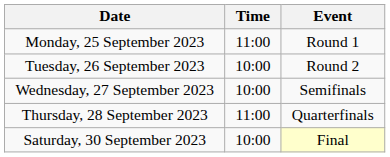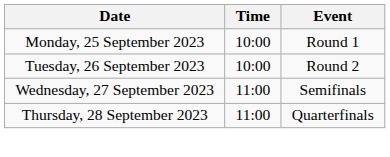 <table class = "wikitable" style="text-align:center;">
 <tr>
 <th width=220>Date</th>
 <th width=50>Time</th>
 <th width=100>Event</th>
 </tr>
 <tr>
 <td>Monday, 25 September 2023</td>
-<td>11:00</td>
+<td>10:00</td>
 <td>Round 1</td>
 </tr>
 <tr>
 <td>Tuesday, 26 September 2023</td>
 <td>10:00</td>
 <td>Round 2</td>
 </tr>
 <tr>
 <td>Wednesday, 27 September 2023</td>
-<td>10:00</td>
+<td>11:00</td>
 <td>Semifinals</td>
 </tr>
 <tr>
 <td>Thursday, 28 September 2023</td>
 <td>11:00</td>
 <td>Quarterfinals</td>
 </tr>
-<tr>
-<td>Saturday, 30 September 2023</td>
-<td>10:00</td>
-<td bgcolor=ffffcc>Final</td>
-</tr>
 </table>
